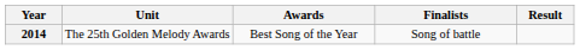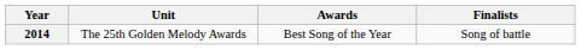 <table class="wikitable" style="text-align:center;">
 <tr>
 <th width="10%">Year</th>
 <th width="30%">Unit</th>
 <th width="25%">Awards</th>
 <th width="25%">Finalists</th>
-<th width="10%">Result</th>
 </tr>
 <tr>
 <th>2014</th>
 <td>The 25th Golden Melody Awards</td>
 <td>Best Song of the Year</td>
 <td>Song of battle</td>
-<td></td>
 </tr>
 </table>
